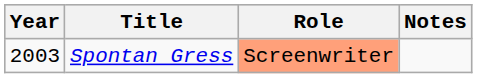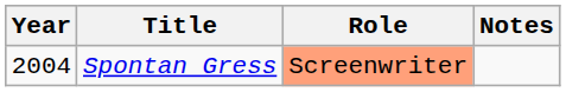 <table class="wikitable sortable">
 <tr>
 <th>Year</th>
 <th>Title</th>
 <th>Role</th>
 <th>Notes</th>
 </tr>
 <tr>
-<td>2003</td>
+<td>2004</td>
 <td><em><a href='#'>Spontan Gress</a></em></td>
 <td style="background: lightsalmon;">Screenwriter</td>
 <td></td>
 </tr>
 </table>
